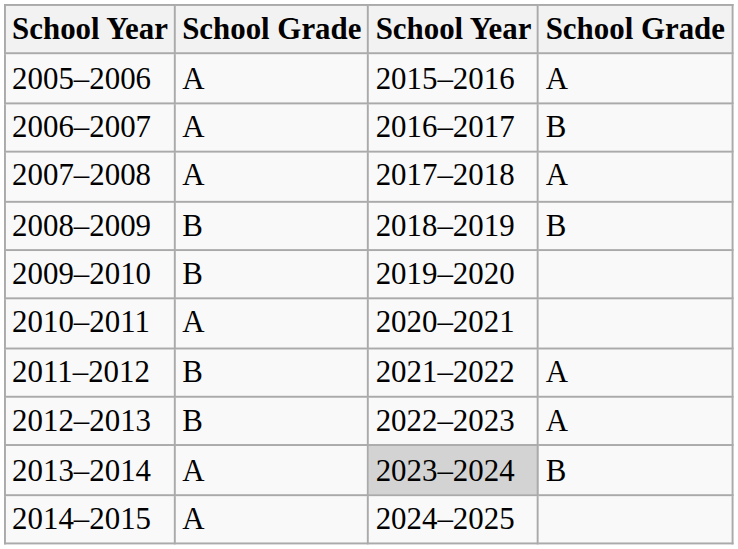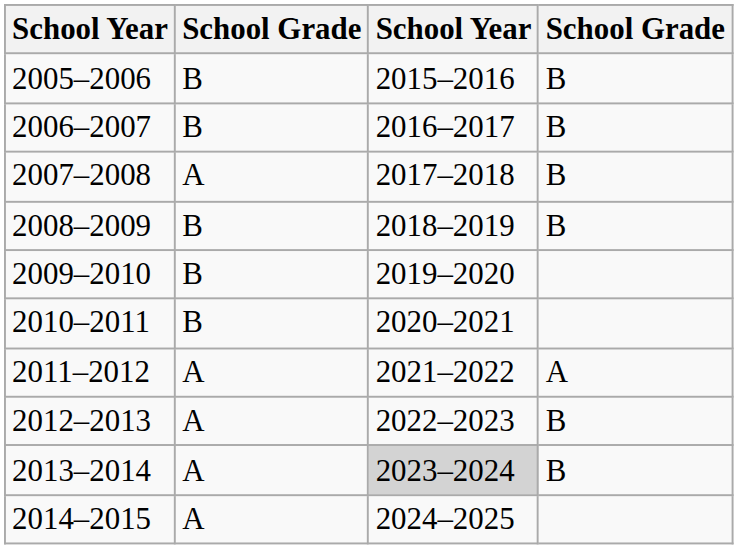 <table class="wikitable">
 <tr>
 <th>School Year</th>
 <th>School Grade</th>
 <th>School Year</th>
 <th>School Grade</th>
 </tr>
 <tr>
 <td>2005–2006</td>
-<td>A</td>
+<td>B</td>
 <td>2015–2016</td>
-<td>A</td>
+<td>B</td>
 </tr>
 <tr>
 <td>2006–2007</td>
-<td>A</td>
+<td>B</td>
 <td>2016–2017</td>
 <td>B</td>
 </tr>
 <tr>
 <td>2007–2008</td>
 <td>A</td>
 <td>2017–2018</td>
-<td>A</td>
+<td>B</td>
 </tr>
 <tr>
 <td>2008–2009</td>
 <td>B</td>
 <td>2018–2019</td>
 <td>B</td>
 </tr>
 <tr>
 <td>2009–2010</td>
 <td>B</td>
 <td>2019–2020</td>
 <td></td>
 </tr>
 <tr>
 <td>2010–2011</td>
-<td>A</td>
+<td>B</td>
 <td>2020–2021</td>
 <td></td>
 </tr>
 <tr>
 <td>2011–2012</td>
-<td>B</td>
+<td>A</td>
 <td>2021–2022</td>
 <td>A</td>
 </tr>
 <tr>
 <td>2012–2013</td>
+<td>A</td>
+<td>2022–2023</td>
 <td>B</td>
-<td>2022–2023</td>
-<td>A</td>
 </tr>
 <tr>
 <td>2013–2014</td>
 <td>A</td>
 <td style="background: lightgrey;">2023–2024</td>
 <td>B</td>
 </tr>
 <tr>
 <td>2014–2015</td>
 <td>A</td>
 <td>2024–2025</td>
 <td></td>
 </tr>
 </table>
